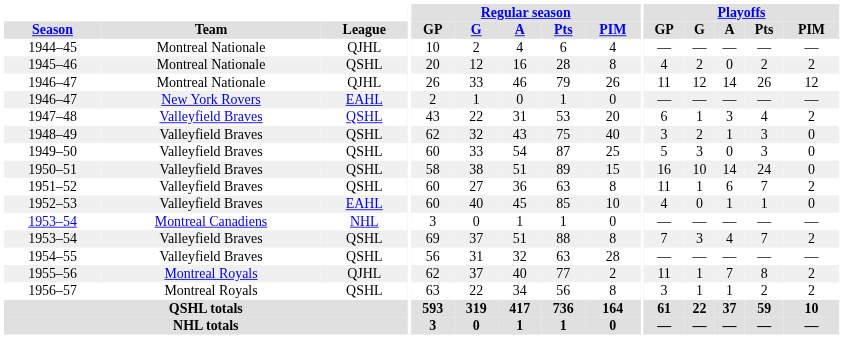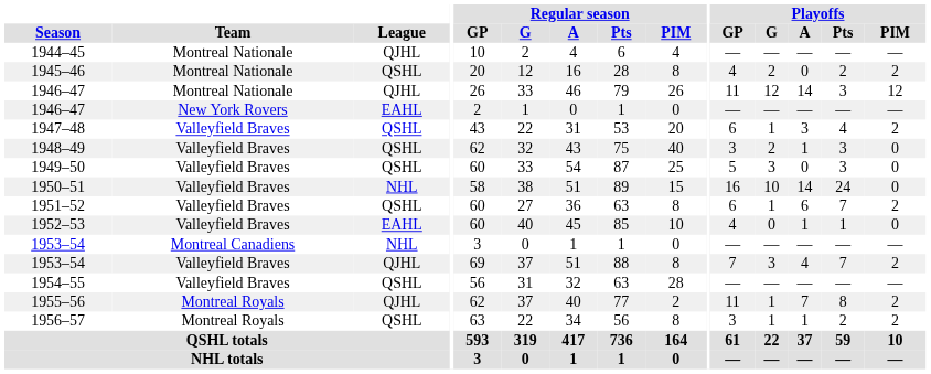 <table border="0" cellpadding="1" cellspacing="0" style="text-align:center; width:60em">
 <tr bgcolor="#e0e0e0">
 <th colspan="3" bgcolor="#ffffff"></th>
 <th rowspan="100" bgcolor="#ffffff"></th>
 <th colspan="5"><a href='#'>Regular season</a></th>
 <th rowspan="100" bgcolor="#ffffff"></th>
 <th colspan="5"><a href='#'>Playoffs</a></th>
 </tr>
 <tr bgcolor="#e0e0e0">
 <th><a href='#'>Season</a></th>
 <th>Team</th>
 <th>League</th>
 <th>GP</th>
 <th><a href='#'>G</a></th>
 <th><a href='#'>A</a></th>
 <th><a href='#'>Pts</a></th>
 <th><a href='#'>PIM</a></th>
 <th>GP</th>
 <th>G</th>
 <th>A</th>
 <th>Pts</th>
 <th>PIM</th>
 </tr>
 <tr>
 <td>1944–45</td>
 <td>Montreal Nationale</td>
 <td>QJHL</td>
 <td>10</td>
 <td>2</td>
 <td>4</td>
 <td>6</td>
 <td>4</td>
 <td>—</td>
 <td>—</td>
 <td>—</td>
 <td>—</td>
 <td>—</td>
 </tr>
 <tr bgcolor="#f0f0f0">
 <td>1945–46</td>
 <td>Montreal Nationale</td>
 <td>QSHL</td>
 <td>20</td>
 <td>12</td>
 <td>16</td>
 <td>28</td>
 <td>8</td>
 <td>4</td>
 <td>2</td>
 <td>0</td>
 <td>2</td>
 <td>2</td>
 </tr>
 <tr>
 <td>1946–47</td>
 <td>Montreal Nationale</td>
 <td>QJHL</td>
 <td>26</td>
 <td>33</td>
 <td>46</td>
 <td>79</td>
 <td>26</td>
 <td>11</td>
 <td>12</td>
 <td>14</td>
-<td>26</td>
+<td>3</td>
 <td>12</td>
 </tr>
 <tr bgcolor="#f0f0f0">
 <td>1946–47</td>
 <td><a href='#'>New York Rovers</a></td>
 <td><a href='#'>EAHL</a></td>
 <td>2</td>
 <td>1</td>
 <td>0</td>
 <td>1</td>
 <td>0</td>
 <td>—</td>
 <td>—</td>
 <td>—</td>
 <td>—</td>
 <td>—</td>
 </tr>
 <tr>
 <td>1947–48</td>
 <td><a href='#'>Valleyfield Braves</a></td>
 <td><a href='#'>QSHL</a></td>
 <td>43</td>
 <td>22</td>
 <td>31</td>
 <td>53</td>
 <td>20</td>
 <td>6</td>
 <td>1</td>
 <td>3</td>
 <td>4</td>
 <td>2</td>
 </tr>
 <tr bgcolor="#f0f0f0">
 <td>1948–49</td>
 <td>Valleyfield Braves</td>
 <td>QSHL</td>
 <td>62</td>
 <td>32</td>
 <td>43</td>
 <td>75</td>
 <td>40</td>
 <td>3</td>
 <td>2</td>
 <td>1</td>
 <td>3</td>
 <td>0</td>
 </tr>
 <tr>
 <td>1949–50</td>
 <td>Valleyfield Braves</td>
 <td>QSHL</td>
 <td>60</td>
 <td>33</td>
 <td>54</td>
 <td>87</td>
 <td>25</td>
 <td>5</td>
 <td>3</td>
 <td>0</td>
 <td>3</td>
 <td>0</td>
 </tr>
 <tr bgcolor="#f0f0f0">
 <td>1950–51</td>
 <td>Valleyfield Braves</td>
-<td>QSHL</td>
+<td><a href='#'>NHL</a></td>
 <td>58</td>
 <td>38</td>
 <td>51</td>
 <td>89</td>
 <td>15</td>
 <td>16</td>
 <td>10</td>
 <td>14</td>
 <td>24</td>
 <td>0</td>
 </tr>
 <tr>
 <td>1951–52</td>
 <td>Valleyfield Braves</td>
 <td>QSHL</td>
 <td>60</td>
 <td>27</td>
 <td>36</td>
 <td>63</td>
 <td>8</td>
-<td>11</td>
+<td>6</td>
 <td>1</td>
 <td>6</td>
 <td>7</td>
 <td>2</td>
 </tr>
 <tr bgcolor="#f0f0f0">
 <td>1952–53</td>
 <td>Valleyfield Braves</td>
 <td><a href='#'>EAHL</a></td>
 <td>60</td>
 <td>40</td>
 <td>45</td>
 <td>85</td>
 <td>10</td>
 <td>4</td>
 <td>0</td>
 <td>1</td>
 <td>1</td>
 <td>0</td>
 </tr>
 <tr>
 <td><a href='#'>1953–54</a></td>
 <td><a href='#'>Montreal Canadiens</a></td>
 <td><a href='#'>NHL</a></td>
 <td>3</td>
 <td>0</td>
 <td>1</td>
 <td>1</td>
 <td>0</td>
 <td>—</td>
 <td>—</td>
 <td>—</td>
 <td>—</td>
 <td>—</td>
 </tr>
 <tr bgcolor="#f0f0f0">
 <td>1953–54</td>
 <td>Valleyfield Braves</td>
-<td>QSHL</td>
+<td>QJHL</td>
 <td>69</td>
 <td>37</td>
 <td>51</td>
 <td>88</td>
 <td>8</td>
 <td>7</td>
 <td>3</td>
 <td>4</td>
 <td>7</td>
 <td>2</td>
 </tr>
 <tr>
 <td>1954–55</td>
 <td>Valleyfield Braves</td>
 <td>QSHL</td>
 <td>56</td>
 <td>31</td>
 <td>32</td>
 <td>63</td>
 <td>28</td>
 <td>—</td>
 <td>—</td>
 <td>—</td>
 <td>—</td>
 <td>—</td>
 </tr>
 <tr bgcolor="#f0f0f0">
 <td>1955–56</td>
 <td><a href='#'>Montreal Royals</a></td>
 <td>QJHL</td>
 <td>62</td>
 <td>37</td>
 <td>40</td>
 <td>77</td>
 <td>2</td>
 <td>11</td>
 <td>1</td>
 <td>7</td>
 <td>8</td>
 <td>2</td>
 </tr>
 <tr>
 <td>1956–57</td>
 <td>Montreal Royals</td>
 <td>QSHL</td>
 <td>63</td>
 <td>22</td>
 <td>34</td>
 <td>56</td>
 <td>8</td>
 <td>3</td>
 <td>1</td>
 <td>1</td>
 <td>2</td>
 <td>2</td>
 </tr>
 <tr bgcolor="#e0e0e0">
 <th colspan="3">QSHL totals</th>
 <th>593</th>
 <th>319</th>
 <th>417</th>
 <th>736</th>
 <th>164</th>
 <th>61</th>
 <th>22</th>
 <th>37</th>
 <th>59</th>
 <th>10</th>
 </tr>
 <tr bgcolor="#e0e0e0">
 <th colspan="3">NHL totals</th>
 <th>3</th>
 <th>0</th>
 <th>1</th>
 <th>1</th>
 <th>0</th>
 <th>—</th>
 <th>—</th>
 <th>—</th>
 <th>—</th>
 <th>—</th>
 </tr>
 </table>
